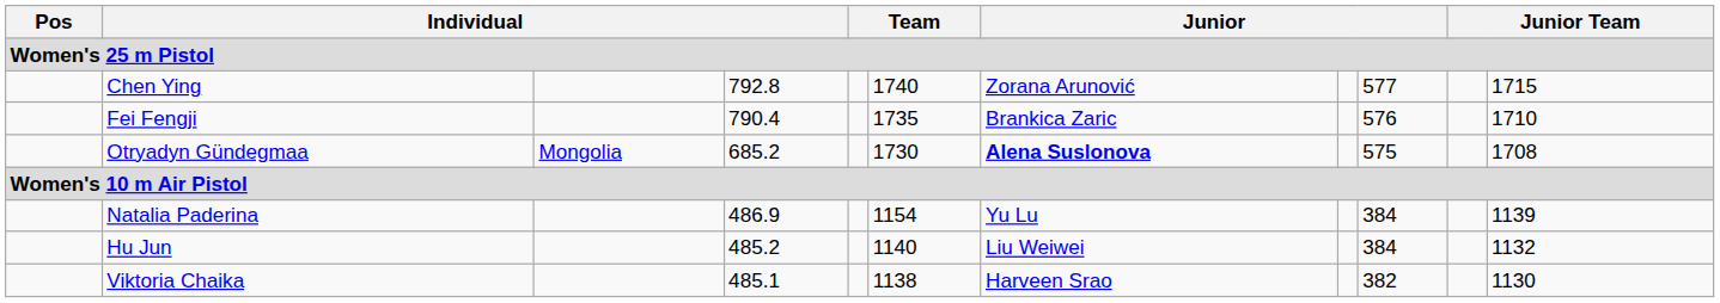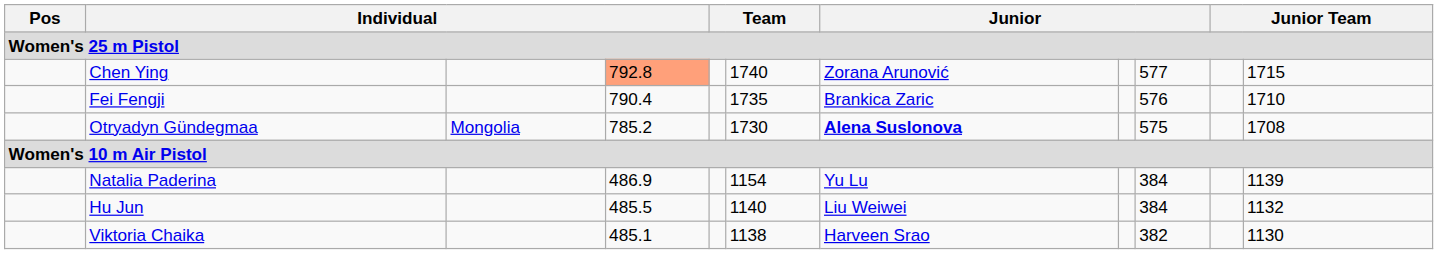 <table class=wikitable style="width:95%; font-size: 90%;">
 <tr>
 <th>Pos</th>
 <th colspan=3>Individual</th>
 <th colspan=2>Team</th>
 <th colspan=3>Junior</th>
 <th colspan=3>Junior Team</th>
 </tr>
 <tr>
 <td colspan=11 style="background:#dcdcdc"><strong>Women's <a href='#'>25 m Pistol</a></strong></td>
 </tr>
 <tr>
 <td></td>
 <td><a href='#'>Chen Ying</a></td>
 <td></td>
-<td>792.8</td>
+<td style="background: lightsalmon;">792.8</td>
 <td></td>
 <td>1740</td>
 <td><a href='#'>Zorana Arunović</a></td>
 <td></td>
 <td>577</td>
 <td></td>
 <td>1715</td>
 </tr>
 <tr>
 <td></td>
 <td><a href='#'>Fei Fengji</a></td>
 <td></td>
 <td>790.4</td>
 <td></td>
 <td>1735</td>
 <td><a href='#'>Brankica Zaric</a></td>
 <td></td>
 <td>576</td>
 <td></td>
 <td>1710</td>
 </tr>
 <tr>
 <td></td>
 <td><a href='#'>Otryadyn Gündegmaa</a></td>
 <td> <a href='#'>Mongolia</a></td>
-<td>685.2</td>
+<td>785.2</td>
 <td></td>
 <td>1730</td>
 <td><strong><a href='#'>Alena Suslonova</a></strong></td>
 <td></td>
 <td>575</td>
 <td></td>
 <td>1708</td>
 </tr>
 <tr>
 <td colspan=11 style="background:#dcdcdc"><strong>Women's <a href='#'>10 m Air Pistol</a></strong></td>
 </tr>
 <tr>
 <td></td>
 <td><a href='#'>Natalia Paderina</a></td>
 <td></td>
 <td>486.9</td>
 <td></td>
 <td>1154</td>
 <td><a href='#'>Yu Lu</a></td>
 <td></td>
 <td>384</td>
 <td></td>
 <td>1139</td>
 </tr>
 <tr>
 <td></td>
 <td><a href='#'>Hu Jun</a></td>
 <td></td>
-<td>485.2</td>
+<td>485.5</td>
 <td></td>
 <td>1140</td>
 <td><a href='#'>Liu Weiwei</a></td>
 <td></td>
 <td>384</td>
 <td></td>
 <td>1132</td>
 </tr>
 <tr>
 <td></td>
 <td><a href='#'>Viktoria Chaika</a></td>
 <td></td>
 <td>485.1</td>
 <td></td>
 <td>1138</td>
 <td><a href='#'>Harveen Srao</a></td>
 <td></td>
 <td>382</td>
 <td></td>
 <td>1130</td>
 </tr>
 </table>
